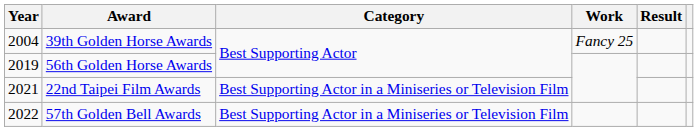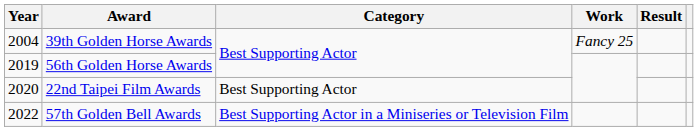 <table class="wikitable plainrowheaders">
 <tr>
 <th>Year</th>
 <th>Award</th>
 <th>Category</th>
 <th>Work</th>
 <th>Result</th>
 <th></th>
 </tr>
 <tr>
 <td>2004</td>
 <td><a href='#'>39th Golden Horse Awards</a></td>
 <td rowspan="2"><a href='#'>Best Supporting Actor</a></td>
 <td><em>Fancy 25</em></td>
 <td></td>
 <td></td>
 </tr>
 <tr>
 <td>2019</td>
 <td><a href='#'>56th Golden Horse Awards</a></td>
 <td rowspan="2"><em></em></td>
 <td></td>
 <td></td>
 </tr>
 <tr>
-<td>2021</td>
+<td>2020</td>
 <td><a href='#'>22nd Taipei Film Awards</a></td>
-<td><a href='#'>Best Supporting Actor in a Miniseries or Television Film</a></td>
+<td>Best Supporting Actor</td>
 <td></td>
 <td></td>
 </tr>
 <tr>
 <td>2022</td>
 <td><a href='#'>57th Golden Bell Awards</a></td>
 <td><a href='#'>Best Supporting Actor in a Miniseries or Television Film</a></td>
 <td><em></em></td>
 <td></td>
 <td></td>
 </tr>
 </table>
